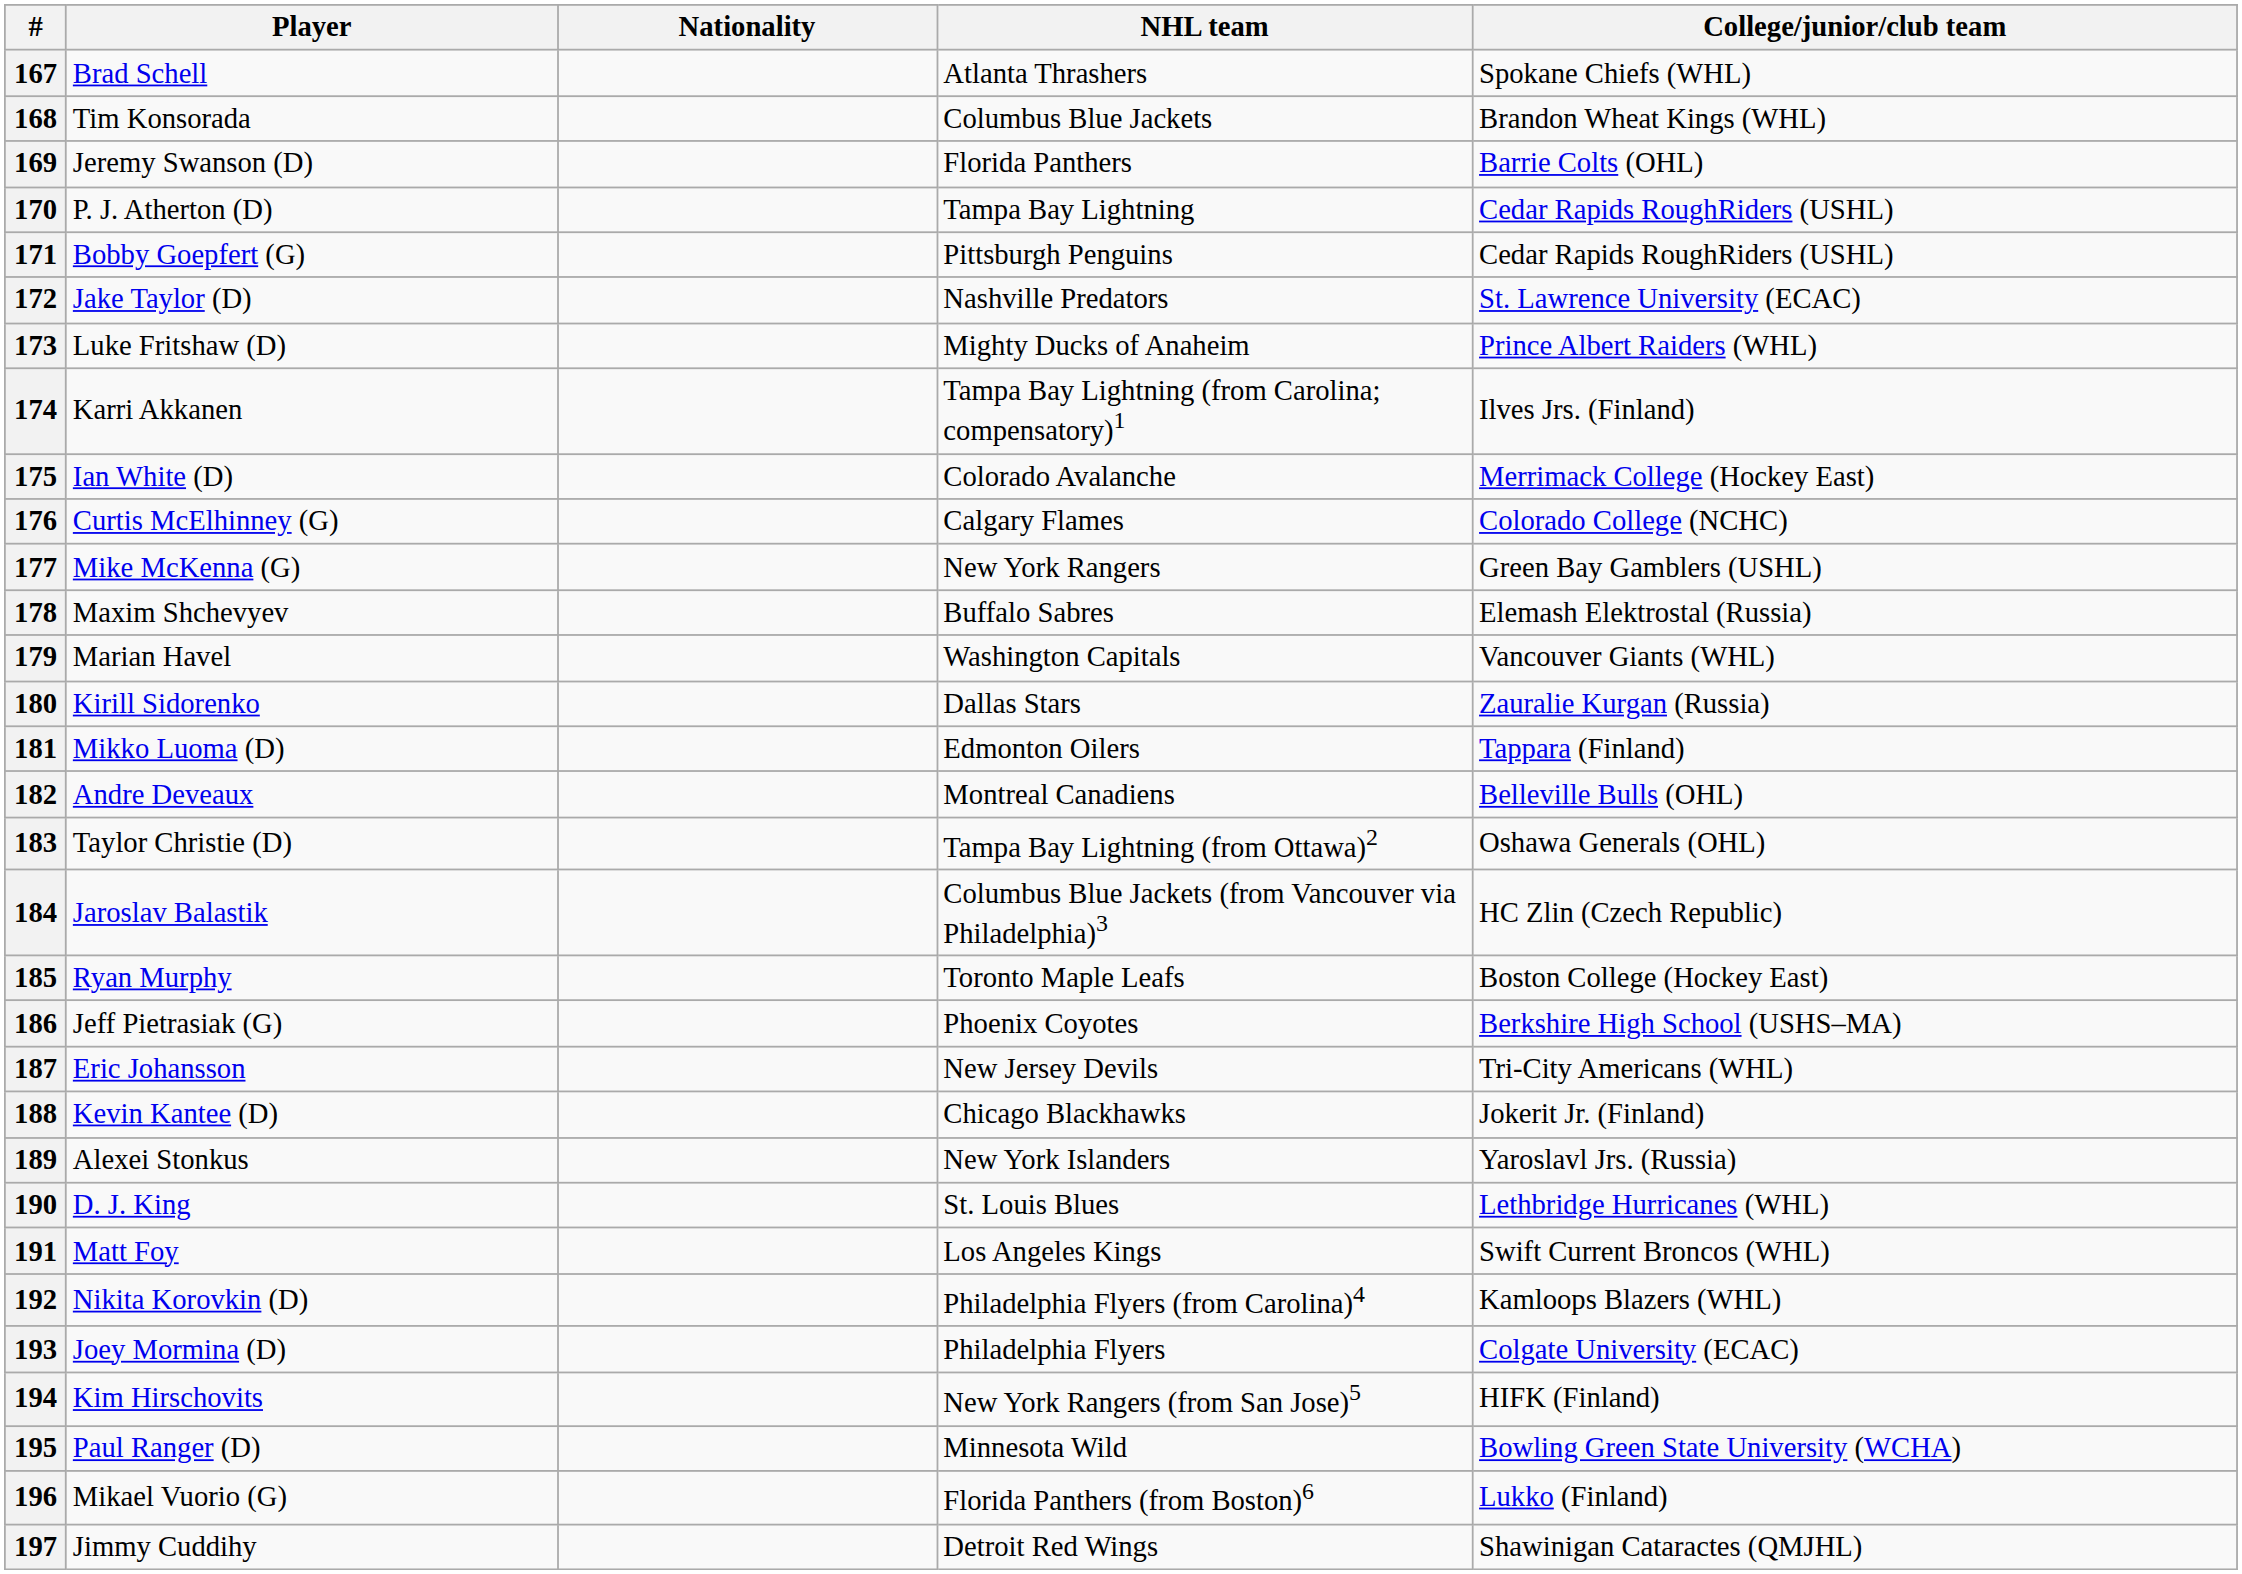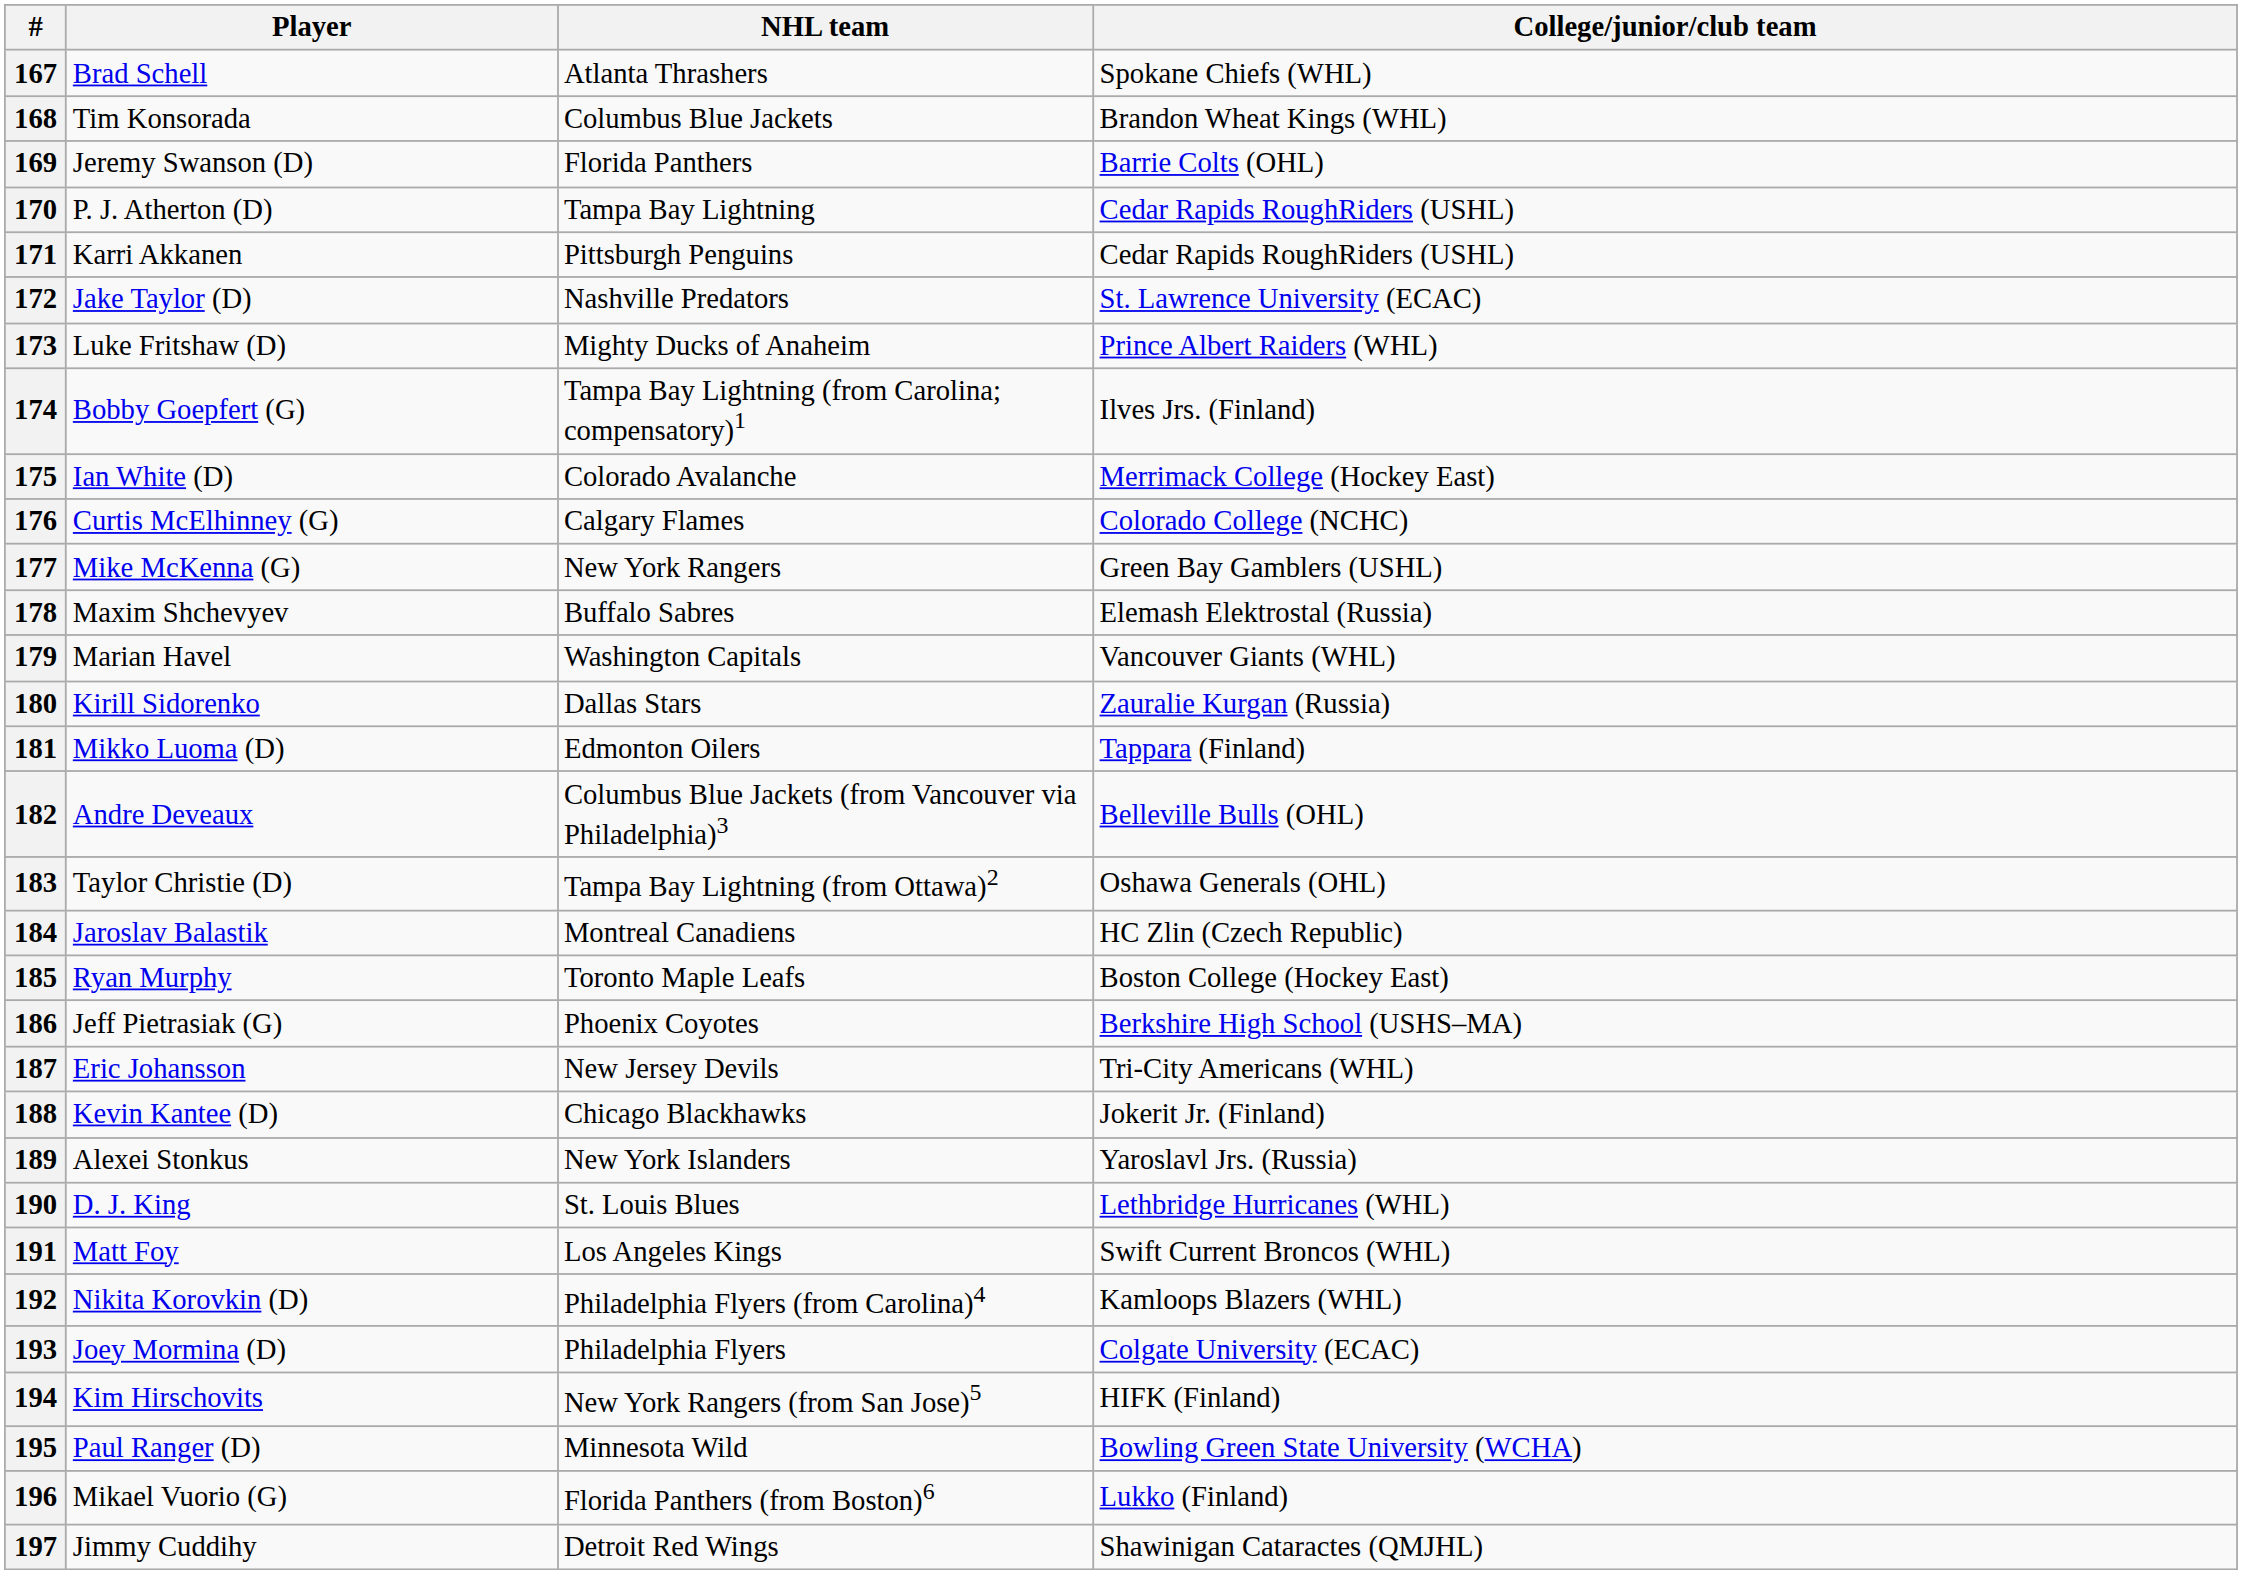 <table class="wikitable">
 <tr>
 <th bgcolor="#DDDDFF" width="2.75%">#</th>
 <th bgcolor="#DDDDFF" width="22.0%">Player</th>
-<th bgcolor="#DDDDFF" width="17.0%">Nationality</th>
 <th bgcolor="#DDDDFF" width="24.0%">NHL team</th>
 <th bgcolor="#DDDDFF" width="100.0%">College/junior/club team</th>
 </tr>
 <tr>
 <th>167</th>
 <td><a href='#'>Brad Schell</a></td>
-<td></td>
 <td>Atlanta Thrashers</td>
 <td>Spokane Chiefs (WHL)</td>
 </tr>
 <tr>
 <th>168</th>
 <td>Tim Konsorada</td>
-<td></td>
 <td>Columbus Blue Jackets</td>
 <td>Brandon Wheat Kings (WHL)</td>
 </tr>
 <tr>
 <th>169</th>
 <td>Jeremy Swanson (D)</td>
-<td></td>
 <td>Florida Panthers</td>
 <td><a href='#'>Barrie Colts</a> (OHL)</td>
 </tr>
 <tr>
 <th>170</th>
 <td>P. J. Atherton (D)</td>
-<td></td>
 <td>Tampa Bay Lightning</td>
 <td><a href='#'>Cedar Rapids RoughRiders</a> (USHL)</td>
 </tr>
 <tr>
 <th>171</th>
-<td><a href='#'>Bobby Goepfert</a> (G)</td>
-<td></td>
+<td>Karri Akkanen</td>
 <td>Pittsburgh Penguins</td>
 <td>Cedar Rapids RoughRiders (USHL)</td>
 </tr>
 <tr>
 <th>172</th>
 <td><a href='#'>Jake Taylor</a> (D)</td>
-<td></td>
 <td>Nashville Predators</td>
 <td><a href='#'>St. Lawrence University</a> (ECAC)</td>
 </tr>
 <tr>
 <th>173</th>
 <td>Luke Fritshaw (D)</td>
-<td></td>
 <td>Mighty Ducks of Anaheim</td>
 <td><a href='#'>Prince Albert Raiders</a> (WHL)</td>
 </tr>
 <tr>
 <th>174</th>
-<td>Karri Akkanen</td>
-<td></td>
+<td><a href='#'>Bobby Goepfert</a> (G)</td>
 <td>Tampa Bay Lightning (from Carolina; compensatory)<sup>1</sup></td>
 <td>Ilves Jrs. (Finland)</td>
 </tr>
 <tr>
 <th>175</th>
 <td><a href='#'>Ian White</a> (D)</td>
-<td></td>
 <td>Colorado Avalanche</td>
 <td><a href='#'>Merrimack College</a> (Hockey East)</td>
 </tr>
 <tr>
 <th>176</th>
 <td><a href='#'>Curtis McElhinney</a> (G)</td>
-<td></td>
 <td>Calgary Flames</td>
 <td><a href='#'>Colorado College</a> (NCHC)</td>
 </tr>
 <tr>
 <th>177</th>
 <td><a href='#'>Mike McKenna</a> (G)</td>
-<td></td>
 <td>New York Rangers</td>
 <td>Green Bay Gamblers (USHL)</td>
 </tr>
 <tr>
 <th>178</th>
 <td>Maxim Shchevyev</td>
-<td></td>
 <td>Buffalo Sabres</td>
 <td>Elemash Elektrostal (Russia)</td>
 </tr>
 <tr>
 <th>179</th>
 <td>Marian Havel</td>
-<td></td>
 <td>Washington Capitals</td>
 <td>Vancouver Giants (WHL)</td>
 </tr>
 <tr>
 <th>180</th>
 <td><a href='#'>Kirill Sidorenko</a></td>
-<td></td>
 <td>Dallas Stars</td>
 <td><a href='#'>Zauralie Kurgan</a> (Russia)</td>
 </tr>
 <tr>
 <th>181</th>
 <td><a href='#'>Mikko Luoma</a> (D)</td>
-<td></td>
 <td>Edmonton Oilers</td>
 <td><a href='#'>Tappara</a> (Finland)</td>
 </tr>
 <tr>
 <th>182</th>
 <td><a href='#'>Andre Deveaux</a></td>
-<td></td>
-<td>Montreal Canadiens</td>
+<td>Columbus Blue Jackets (from Vancouver via Philadelphia)<sup>3</sup></td>
 <td><a href='#'>Belleville Bulls</a> (OHL)</td>
 </tr>
 <tr>
 <th>183</th>
 <td>Taylor Christie (D)</td>
-<td></td>
 <td>Tampa Bay Lightning (from Ottawa)<sup>2</sup></td>
 <td>Oshawa Generals (OHL)</td>
 </tr>
 <tr>
 <th>184</th>
 <td><a href='#'>Jaroslav Balastik</a></td>
-<td></td>
-<td>Columbus Blue Jackets (from Vancouver via Philadelphia)<sup>3</sup></td>
+<td>Montreal Canadiens</td>
 <td>HC Zlin (Czech Republic)</td>
 </tr>
 <tr>
 <th>185</th>
 <td><a href='#'>Ryan Murphy</a></td>
-<td></td>
 <td>Toronto Maple Leafs</td>
 <td>Boston College (Hockey East)</td>
 </tr>
 <tr>
 <th>186</th>
 <td>Jeff Pietrasiak (G)</td>
-<td></td>
 <td>Phoenix Coyotes</td>
 <td><a href='#'>Berkshire High School</a> (USHS–MA)</td>
 </tr>
 <tr>
 <th>187</th>
 <td><a href='#'>Eric Johansson</a></td>
-<td></td>
 <td>New Jersey Devils</td>
 <td>Tri-City Americans (WHL)</td>
 </tr>
 <tr>
 <th>188</th>
 <td><a href='#'>Kevin Kantee</a> (D)</td>
-<td></td>
 <td>Chicago Blackhawks</td>
 <td>Jokerit Jr. (Finland)</td>
 </tr>
 <tr>
 <th>189</th>
 <td>Alexei Stonkus</td>
-<td></td>
 <td>New York Islanders</td>
 <td>Yaroslavl Jrs. (Russia)</td>
 </tr>
 <tr>
 <th>190</th>
 <td><a href='#'>D. J. King</a></td>
-<td></td>
 <td>St. Louis Blues</td>
 <td><a href='#'>Lethbridge Hurricanes</a> (WHL)</td>
 </tr>
 <tr>
 <th>191</th>
 <td><a href='#'>Matt Foy</a></td>
-<td></td>
 <td>Los Angeles Kings</td>
 <td>Swift Current Broncos (WHL)</td>
 </tr>
 <tr>
 <th>192</th>
 <td><a href='#'>Nikita Korovkin</a> (D)</td>
-<td></td>
 <td>Philadelphia Flyers (from Carolina)<sup>4</sup></td>
 <td>Kamloops Blazers (WHL)</td>
 </tr>
 <tr>
 <th>193</th>
 <td><a href='#'>Joey Mormina</a> (D)</td>
-<td></td>
 <td>Philadelphia Flyers</td>
 <td><a href='#'>Colgate University</a> (ECAC)</td>
 </tr>
 <tr>
 <th>194</th>
 <td><a href='#'>Kim Hirschovits</a></td>
-<td></td>
 <td>New York Rangers (from San Jose)<sup>5</sup></td>
 <td>HIFK (Finland)</td>
 </tr>
 <tr>
 <th>195</th>
 <td><a href='#'>Paul Ranger</a> (D)</td>
-<td></td>
 <td>Minnesota Wild</td>
 <td><a href='#'>Bowling Green State University</a> (<a href='#'>WCHA</a>)</td>
 </tr>
 <tr>
 <th>196</th>
 <td>Mikael Vuorio (G)</td>
-<td></td>
 <td>Florida Panthers (from Boston)<sup>6</sup></td>
 <td><a href='#'>Lukko</a> (Finland)</td>
 </tr>
 <tr>
 <th>197</th>
 <td>Jimmy Cuddihy</td>
-<td></td>
 <td>Detroit Red Wings</td>
 <td>Shawinigan Cataractes (QMJHL)</td>
 </tr>
 </table>
